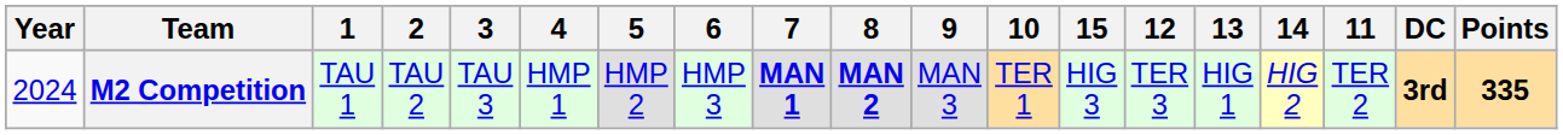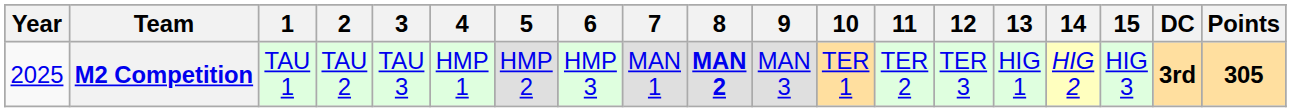 <table class="wikitable" style="text-align:center; font-size:85%">
 <tr>
 <th>Year</th>
 <th>Team</th>
 <th>1</th>
 <th>2</th>
 <th>3</th>
 <th>4</th>
 <th>5</th>
 <th>6</th>
 <th>7</th>
 <th>8</th>
 <th>9</th>
 <th>10</th>
-<th>15</th>
+<th>11</th>
 <th>12</th>
 <th>13</th>
 <th>14</th>
-<th>11</th>
+<th>15</th>
 <th>DC</th>
 <th>Points</th>
 </tr>
 <tr>
-<td><a href='#'>2024</a></td>
+<td><a href='#'>2025</a></td>
 <th nowrap><a href='#'>M2 Competition</a></th>
 <td style="background:#DFFFDF;"><a href='#'>TAU<br>1</a><br></td>
 <td style="background:#DFFFDF;"><a href='#'>TAU<br>2</a><br></td>
 <td style="background:#DFFFDF;"><a href='#'>TAU<br>3</a><br></td>
 <td style="background:#DFFFDF;"><a href='#'>HMP<br>1</a><br></td>
 <td style="background:#DFDFDF;"><a href='#'>HMP<br>2</a><br></td>
 <td style="background:#DFFFDF;"><a href='#'>HMP<br>3</a><br></td>
-<td style="background:#DFDFDF;"><strong><a href='#'>MAN<br>1</a><br></strong></td>
+<td style="background:#DFDFDF;"><a href='#'>MAN<br>1</a><br></td>
 <td style="background:#DFDFDF;"><strong><a href='#'>MAN<br>2</a><br></strong></td>
 <td style="background:#DFDFDF;"><a href='#'>MAN<br>3</a><br></td>
 <td style="background:#FFDF9F;"><a href='#'>TER<br>1</a><br></td>
-<td style="background:#dfffdf;"><a href='#'>HIG<br>3</a><br></td>
+<td style="background:#DFFFDF;"><a href='#'>TER<br>2</a><br></td>
 <td style="background:#DFFFDF;"><a href='#'>TER<br>3</a><br></td>
 <td style="background:#dfffdf;"><a href='#'>HIG<br>1</a><br></td>
 <td style="background:#ffffbf;"><em><a href='#'>HIG<br>2</a></em><br></td>
-<td style="background:#DFFFDF;"><a href='#'>TER<br>2</a><br></td>
+<td style="background:#dfffdf;"><a href='#'>HIG<br>3</a><br></td>
 <th style="background:#ffdf9f">3rd</th>
-<th style="background:#ffdf9f">335</th>
+<th style="background:#ffdf9f">305</th>
 </tr>
 </table>
